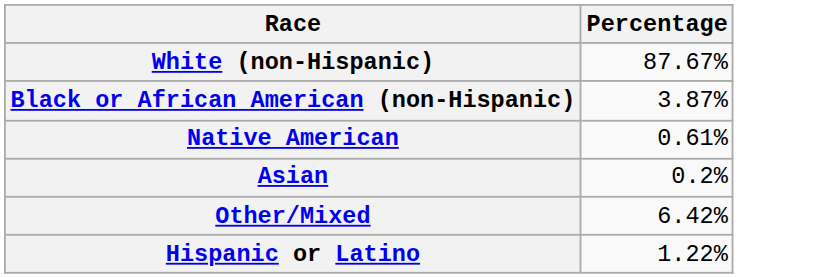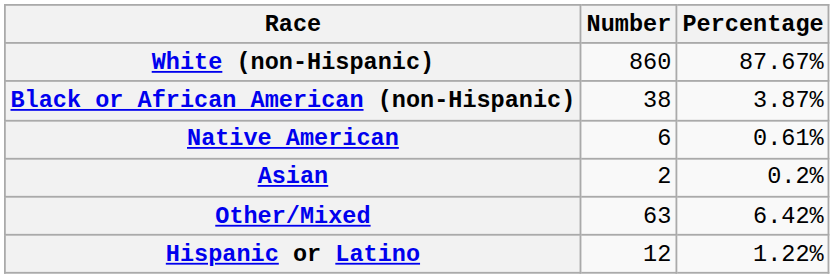 <table class="wikitable" style="text-align:right">
 <tr>
 <th scope="col">Race</th>
+<th scope="col">Number</th>
 <th scope="col">Percentage</th>
 </tr>
 <tr>
 <th scope="row"><a href='#'>White</a> (non-Hispanic)</th>
+<td>860</td>
 <td>87.67%</td>
 </tr>
 <tr>
 <th scope="row"><a href='#'>Black or African American</a> (non-Hispanic)</th>
+<td>38</td>
 <td>3.87%</td>
 </tr>
 <tr>
 <th scope="row"><a href='#'>Native American</a></th>
+<td>6</td>
 <td>0.61%</td>
 </tr>
 <tr>
 <th scope="row"><a href='#'>Asian</a></th>
+<td>2</td>
 <td>0.2%</td>
 </tr>
 <tr>
 <th scope="row"><a href='#'>Other/Mixed</a></th>
+<td>63</td>
 <td>6.42%</td>
 </tr>
 <tr>
 <th scope="row"><a href='#'>Hispanic</a> or <a href='#'>Latino</a></th>
+<td>12</td>
 <td>1.22%</td>
 </tr>
 </table>
